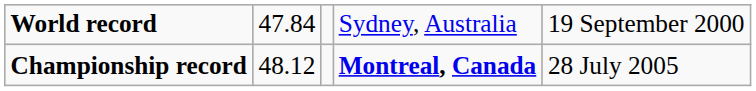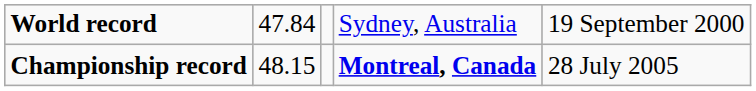 <table class="wikitable">
 <tr>
 <td><strong>World record</strong></td>
 <td>47.84</td>
 <td></td>
 <td><a href='#'>Sydney</a>, <a href='#'>Australia</a></td>
 <td>19 September 2000</td>
 </tr>
 <tr>
 <td><strong>Championship record</strong></td>
-<td>48.12</td>
+<td>48.15</td>
 <td></td>
 <td><strong><a href='#'>Montreal</a>, <a href='#'>Canada</a></strong></td>
 <td>28 July 2005</td>
 </tr>
 </table>
